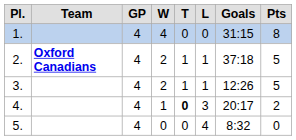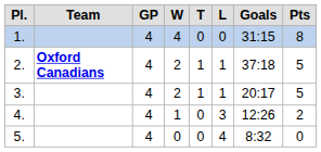 <table class="wikitable" width="60%">
 <tr style="font-weight:bold; background-color:#e0e0e0;" align="center" |>
 <td width="5%">Pl.</td>
 <td width="20%">Team</td>
 <td width="5%">GP</td>
 <td width="5%">W</td>
 <td width="5%">T</td>
 <td width="5%">L</td>
 <td width="5%">Goals</td>
 <td width="5%">Pts</td>
 </tr>
 <tr align="center" bgcolor="#BCD2EE">
 <td>1.</td>
 <td align="left"></td>
 <td>4</td>
 <td>4</td>
 <td>0</td>
 <td>0</td>
 <td>31:15</td>
 <td>8</td>
 </tr>
 <tr align="center" bgcolor="#FFFFFF">
 <td>2.</td>
 <td align="left"><strong> <a href='#'>Oxford Canadians</a></strong></td>
 <td>4</td>
 <td>2</td>
 <td>1</td>
 <td>1</td>
 <td>37:18</td>
 <td>5</td>
 </tr>
 <tr align="center" bgcolor="#FFFFFF">
 <td>3.</td>
 <td align="left"></td>
 <td>4</td>
 <td>2</td>
 <td>1</td>
 <td>1</td>
-<td>12:26</td>
+<td>20:17</td>
 <td>5</td>
 </tr>
 <tr align="center" bgcolor="#FFFFFF">
 <td>4.</td>
 <td align="left"></td>
 <td>4</td>
 <td>1</td>
-<td><strong>0</strong></td>
+<td>0</td>
 <td>3</td>
-<td>20:17</td>
+<td>12:26</td>
 <td>2</td>
 </tr>
 <tr align="center" bgcolor="#FFFFFF">
 <td>5.</td>
 <td align="left"></td>
 <td>4</td>
 <td>0</td>
 <td>0</td>
 <td>4</td>
 <td>8:32</td>
 <td>0</td>
 </tr>
 </table>
